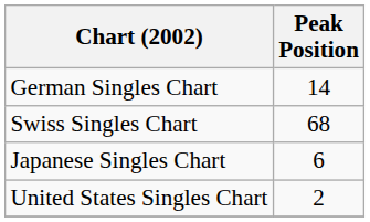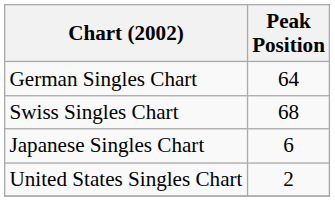 <table class="wikitable">
 <tr>
 <th>Chart (2002)</th>
 <th>Peak<br>Position</th>
 </tr>
 <tr>
 <td align="left">German Singles Chart</td>
-<td align="center">14</td>
+<td align="center">64</td>
 </tr>
 <tr>
 <td align="left">Swiss Singles Chart</td>
 <td align="center">68</td>
 </tr>
 <tr>
 <td align="left">Japanese Singles Chart</td>
 <td align="center">6</td>
 </tr>
 <tr>
 <td align="left">United States Singles Chart</td>
 <td align="center">2</td>
 </tr>
 <tr>
 </tr>
 </table>
